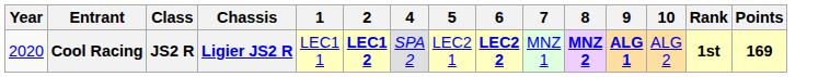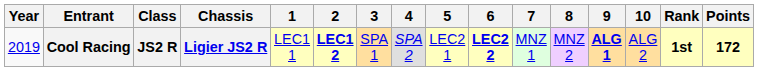 <table class="wikitable" style="text-align:center; font-size:90%">
 <tr>
 <th>Year</th>
 <th>Entrant</th>
 <th>Class</th>
 <th>Chassis</th>
 <th>1</th>
 <th>2</th>
+<th>3</th>
 <th>4</th>
 <th>5</th>
 <th>6</th>
 <th>7</th>
 <th>8</th>
 <th>9</th>
 <th>10</th>
 <th>Rank</th>
 <th>Points</th>
 </tr>
 <tr>
-<td><a href='#'>2020</a></td>
+<td><a href='#'>2019</a></td>
 <th>Cool Racing</th>
 <th>JS2 R</th>
 <th><a href='#'>Ligier JS2 R</a></th>
 <td style="background:#FFFFBF;"><a href='#'>LEC1<br>1</a><br></td>
 <td style="background:#FFFFBF;"><strong><a href='#'>LEC1<br>2</a></strong><br></td>
+<td style="background:#FFDF9F;"><a href='#'>SPA<br>1</a><br></td>
 <td style="background:#DFDFDF;"><em><a href='#'>SPA<br>2</a></em><br></td>
 <td style="background:#FFFFBF;"><a href='#'>LEC2<br>1</a><br></td>
 <td style="background:#FFFFBF;"><strong><a href='#'>LEC2<br>2</a></strong><br></td>
 <td style="background:#DFFFDF;"><a href='#'>MNZ<br>1</a><br></td>
-<td style="background:#EFCFFF;"><strong><a href='#'>MNZ<br>2</a><br></strong></td>
+<td style="background:#EFCFFF;"><a href='#'>MNZ<br>2</a><br></td>
 <td style="background:#FFDF9F;"><strong><a href='#'>ALG<br>1</a><br></strong></td>
 <td style="background:#FFDF9F;"><a href='#'>ALG<br>2</a><br></td>
 <th style="background:#FFFFBF;">1st</th>
-<th style="background:#FFFFBF;">169</th>
+<th style="background:#FFFFBF;">172</th>
 </tr>
 </table>
